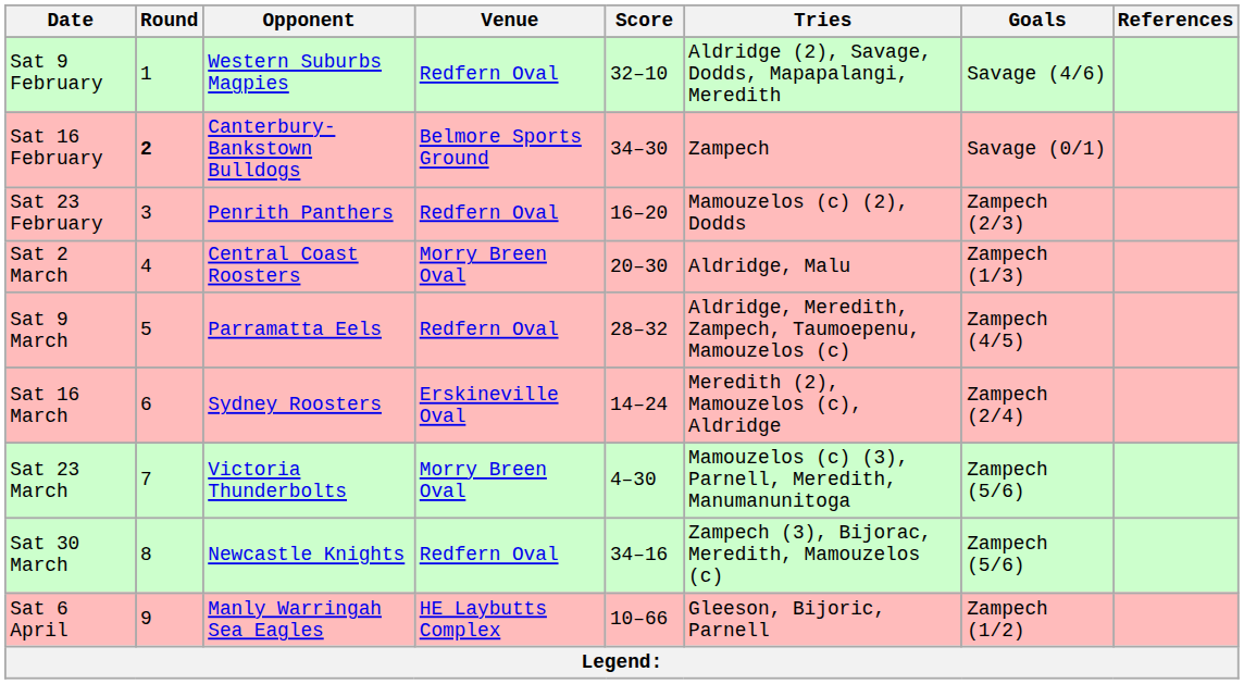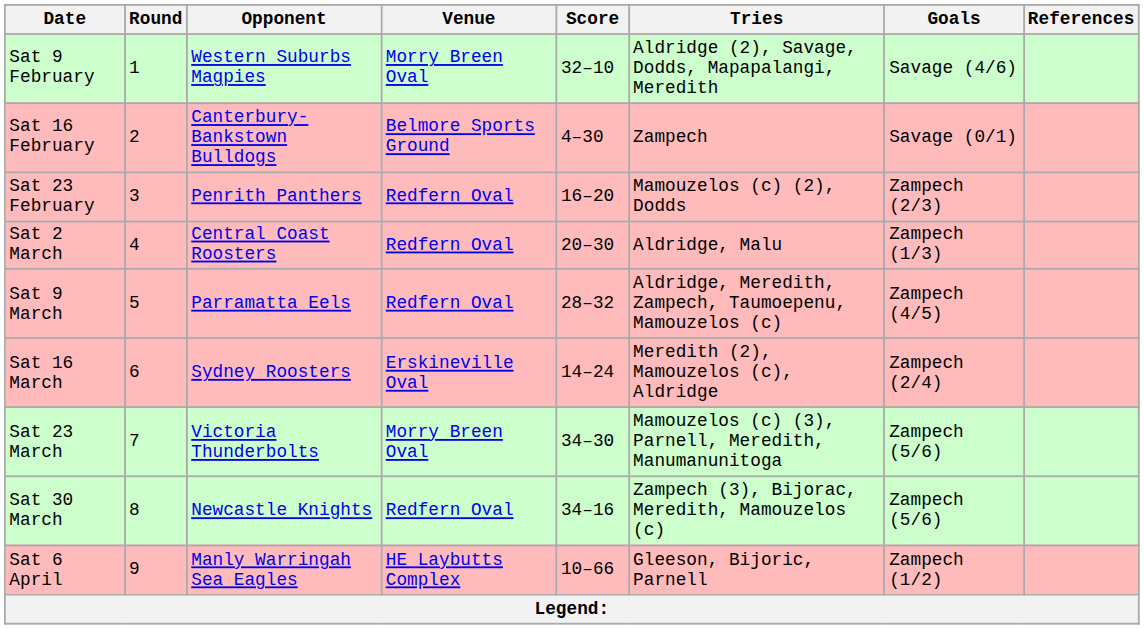 <table class="wikitable" width="100%" style="font-size:75%;">
 <tr>
 <th width="100">Date</th>
 <th>Round</th>
 <th width="190">Opponent</th>
 <th width="150">Venue</th>
 <th width="50">Score</th>
 <th width="285">Tries</th>
 <th width="155">Goals</th>
 <th>References</th>
 </tr>
 <tr bgcolor="#CCFFCC">
 <td>Sat 9 February</td>
 <td>1</td>
 <td> <a href='#'>Western Suburbs Magpies</a></td>
-<td><a href='#'>Redfern Oval</a></td>
+<td><a href='#'>Morry Breen Oval</a></td>
 <td>32–10</td>
 <td>Aldridge (2), Savage, Dodds, Mapapalangi, Meredith</td>
 <td>Savage (4/6)</td>
 <td></td>
 </tr>
 <tr bgcolor="#FFBBBB">
 <td>Sat 16 February</td>
-<td><strong>2</strong></td>
+<td>2</td>
 <td> <a href='#'>Canterbury-Bankstown Bulldogs</a></td>
 <td><a href='#'>Belmore Sports Ground</a></td>
-<td>34–30</td>
+<td>4–30</td>
 <td>Zampech</td>
 <td>Savage (0/1)</td>
 <td></td>
 </tr>
 <tr bgcolor="#FFBBBB">
 <td>Sat 23 February</td>
 <td>3</td>
 <td> <a href='#'>Penrith Panthers</a></td>
 <td><a href='#'>Redfern Oval</a></td>
 <td>16–20</td>
 <td>Mamouzelos (c) (2), Dodds</td>
 <td>Zampech (2/3)</td>
 <td></td>
 </tr>
 <tr bgcolor="#FFBBBB">
 <td>Sat 2 March</td>
 <td>4</td>
 <td> <a href='#'>Central Coast Roosters</a></td>
-<td><a href='#'>Morry Breen Oval</a></td>
+<td><a href='#'>Redfern Oval</a></td>
 <td>20–30</td>
 <td>Aldridge, Malu</td>
 <td>Zampech (1/3)</td>
 <td></td>
 </tr>
 <tr bgcolor="#FFBBBB">
 <td>Sat 9 March</td>
 <td>5</td>
 <td> <a href='#'>Parramatta Eels</a></td>
 <td><a href='#'>Redfern Oval</a></td>
 <td>28–32</td>
 <td>Aldridge, Meredith, Zampech, Taumoepenu, Mamouzelos (c)</td>
 <td>Zampech (4/5)</td>
 <td></td>
 </tr>
 <tr bgcolor="#FFBBBB">
 <td>Sat 16 March</td>
 <td>6</td>
 <td> <a href='#'>Sydney Roosters</a></td>
 <td><a href='#'>Erskineville Oval</a></td>
 <td>14–24</td>
 <td>Meredith (2), Mamouzelos (c), Aldridge</td>
 <td>Zampech (2/4)</td>
 <td></td>
 </tr>
 <tr bgcolor="#CCFFCC">
 <td>Sat 23 March</td>
 <td>7</td>
 <td> <a href='#'>Victoria Thunderbolts</a></td>
 <td><a href='#'>Morry Breen Oval</a></td>
-<td>4–30</td>
+<td>34–30</td>
 <td>Mamouzelos (c) (3), Parnell, Meredith, Manumanunitoga</td>
 <td>Zampech (5/6)</td>
 <td></td>
 </tr>
 <tr bgcolor="#CCFFCC">
 <td>Sat 30 March</td>
 <td>8</td>
 <td> <a href='#'>Newcastle Knights</a></td>
 <td><a href='#'>Redfern Oval</a></td>
 <td>34–16</td>
 <td>Zampech (3), Bijorac, Meredith, Mamouzelos (c)</td>
 <td>Zampech (5/6)</td>
 <td></td>
 </tr>
 <tr bgcolor="#FFBBBB">
 <td>Sat 6 April</td>
 <td>9</td>
 <td> <a href='#'>Manly Warringah Sea Eagles</a></td>
 <td><a href='#'>HE Laybutts Complex</a></td>
 <td>10–66</td>
 <td>Gleeson, Bijoric, Parnell</td>
 <td>Zampech (1/2)</td>
 <td></td>
 </tr>
 <tr>
 <th colspan="8"><strong>Legend</strong>:    </th>
 </tr>
 </table>
